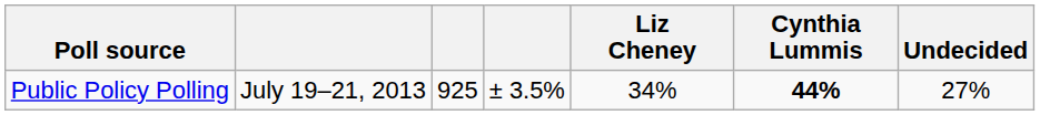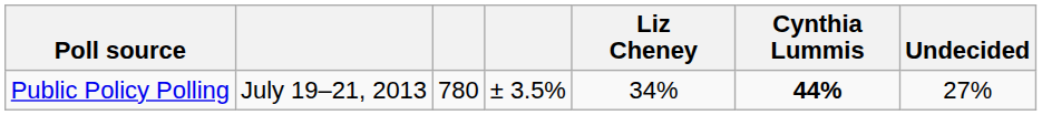 <table class="wikitable" style="text-align:center">
 <tr valign= bottom>
 <th>Poll source</th>
 <th></th>
 <th></th>
 <th></th>
 <th style="width:100px;">Liz<br>Cheney</th>
 <th style="width:100px;">Cynthia<br>Lummis</th>
 <th>Undecided</th>
 </tr>
 <tr>
 <td align=left><a href='#'>Public Policy Polling</a></td>
 <td>July 19–21, 2013</td>
-<td>925</td>
+<td>780</td>
 <td>± 3.5%</td>
 <td>34%</td>
 <td><strong>44%</strong></td>
 <td>27%</td>
 </tr>
 </table>
